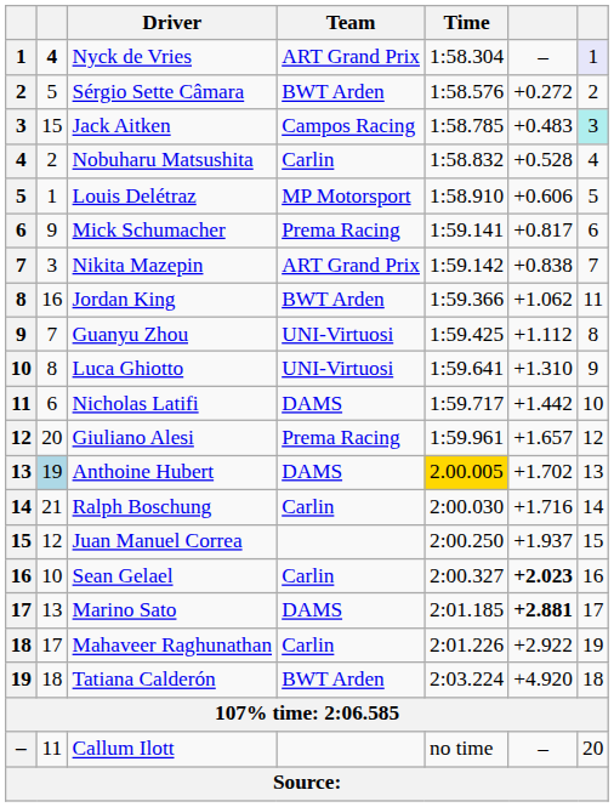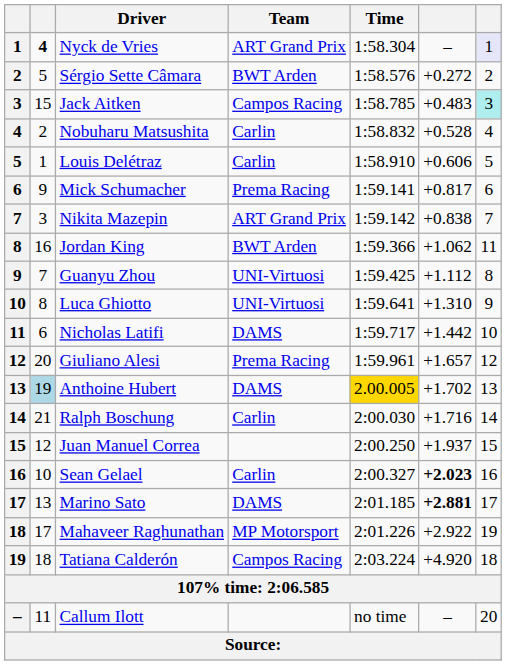 <table class="wikitable" style="font-size:85%">
 <tr>
 <th scope="col"></th>
 <th scope="col"></th>
 <th scope="col">Driver</th>
 <th scope="col">Team</th>
 <th scope="col">Time</th>
 <th scope="col"></th>
 <th scope="col"></th>
 </tr>
 <tr>
 <th scope="row">1</th>
 <td align="center"><strong>4</strong></td>
 <td> <a href='#'>Nyck de Vries</a></td>
 <td><a href='#'>ART Grand Prix</a></td>
 <td>1:58.304</td>
 <td align="center">–</td>
 <td align="center" style="background: lavender;">1</td>
 </tr>
 <tr>
 <th scope="row">2</th>
 <td align="center">5</td>
 <td nowrap> <a href='#'>Sérgio Sette Câmara</a></td>
 <td><a href='#'>BWT Arden</a></td>
 <td>1:58.576</td>
 <td align="center">+0.272</td>
 <td align="center">2</td>
 </tr>
 <tr>
 <th scope="row">3</th>
 <td align="center">15</td>
 <td> <a href='#'>Jack Aitken</a></td>
 <td><a href='#'>Campos Racing</a></td>
 <td>1:58.785</td>
 <td align="center">+0.483</td>
 <td align="center" style="background: paleturquoise;">3</td>
 </tr>
 <tr>
 <th scope="row">4</th>
 <td align="center">2</td>
 <td> <a href='#'>Nobuharu Matsushita</a></td>
 <td><a href='#'>Carlin</a></td>
 <td>1:58.832</td>
 <td align="center">+0.528</td>
 <td align="center">4</td>
 </tr>
 <tr>
 <th scope="row">5</th>
 <td align="center">1</td>
 <td> <a href='#'>Louis Delétraz</a></td>
-<td><a href='#'>MP Motorsport</a></td>
+<td><a href='#'>Carlin</a></td>
 <td>1:58.910</td>
 <td align="center">+0.606</td>
 <td align="center">5</td>
 </tr>
 <tr>
 <th scope="row">6</th>
 <td align="center">9</td>
 <td> <a href='#'>Mick Schumacher</a></td>
 <td><a href='#'>Prema Racing</a></td>
 <td>1:59.141</td>
 <td align="center">+0.817</td>
 <td align="center">6</td>
 </tr>
 <tr>
 <th scope="row">7</th>
 <td align="center">3</td>
 <td> <a href='#'>Nikita Mazepin</a></td>
 <td><a href='#'>ART Grand Prix</a></td>
 <td>1:59.142</td>
 <td align="center">+0.838</td>
 <td align="center">7</td>
 </tr>
 <tr>
 <th scope="row">8</th>
 <td align="center">16</td>
 <td> <a href='#'>Jordan King</a></td>
 <td><a href='#'>BWT Arden</a></td>
 <td>1:59.366</td>
 <td align="center">+1.062</td>
 <td align="center">11</td>
 </tr>
 <tr>
 <th scope="row">9</th>
 <td align="center">7</td>
 <td> <a href='#'>Guanyu Zhou</a></td>
 <td><a href='#'>UNI-Virtuosi</a></td>
 <td>1:59.425</td>
 <td align="center">+1.112</td>
 <td align="center">8</td>
 </tr>
 <tr>
 <th scope="row">10</th>
 <td align="center">8</td>
 <td> <a href='#'>Luca Ghiotto</a></td>
 <td><a href='#'>UNI-Virtuosi</a></td>
 <td>1:59.641</td>
 <td align="center">+1.310</td>
 <td align="center">9</td>
 </tr>
 <tr>
 <th scope="row">11</th>
 <td align="center">6</td>
 <td> <a href='#'>Nicholas Latifi</a></td>
 <td><a href='#'>DAMS</a></td>
 <td>1:59.717</td>
 <td align="center">+1.442</td>
 <td align="center">10</td>
 </tr>
 <tr>
 <th scope="row">12</th>
 <td align="center">20</td>
 <td> <a href='#'>Giuliano Alesi</a></td>
 <td><a href='#'>Prema Racing</a></td>
 <td>1:59.961</td>
 <td align="center">+1.657</td>
 <td align="center">12</td>
 </tr>
 <tr>
 <th scope="row">13</th>
 <td align="center" style="background: lightblue;">19</td>
 <td> <a href='#'>Anthoine Hubert</a></td>
 <td><a href='#'>DAMS</a></td>
 <td style="background: gold;">2.00.005</td>
 <td align="center">+1.702</td>
 <td align="center">13</td>
 </tr>
 <tr>
 <th scope="row">14</th>
 <td align="center">21</td>
 <td> <a href='#'>Ralph Boschung</a></td>
 <td><a href='#'>Carlin</a></td>
 <td>2:00.030</td>
 <td align="center">+1.716</td>
 <td align="center">14</td>
 </tr>
 <tr>
 <th scope="row">15</th>
 <td align="center">12</td>
 <td> <a href='#'>Juan Manuel Correa</a></td>
 <td></td>
 <td>2:00.250</td>
 <td align="center">+1.937</td>
 <td align="center">15</td>
 </tr>
 <tr>
 <th scope="row">16</th>
 <td align="center">10</td>
 <td> <a href='#'>Sean Gelael</a></td>
 <td><a href='#'>Carlin</a></td>
 <td>2:00.327</td>
 <td align="center"><strong>+2.023</strong></td>
 <td align="center">16</td>
 </tr>
 <tr>
 <th scope="row">17</th>
 <td align="center">13</td>
 <td> <a href='#'>Marino Sato</a></td>
 <td><a href='#'>DAMS</a></td>
 <td>2:01.185</td>
 <td align="center"><strong>+2.881</strong></td>
 <td align="center">17</td>
 </tr>
 <tr>
 <th scope="row">18</th>
 <td align="center">17</td>
 <td nowrap> <a href='#'>Mahaveer Raghunathan</a></td>
-<td><a href='#'>Carlin</a></td>
+<td><a href='#'>MP Motorsport</a></td>
 <td>2:01.226</td>
 <td align="center">+2.922</td>
 <td align="center">19</td>
 </tr>
 <tr>
 <th scope="row">19</th>
 <td align="center">18</td>
 <td> <a href='#'>Tatiana Calderón</a></td>
-<td><a href='#'>BWT Arden</a></td>
+<td><a href='#'>Campos Racing</a></td>
 <td>2:03.224</td>
 <td align="center">+4.920</td>
 <td align="center">18</td>
 </tr>
 <tr>
 <th colspan="7">107% time: 2:06.585</th>
 </tr>
 <tr>
 <th scope="row">–</th>
 <td align="center">11</td>
 <td> <a href='#'>Callum Ilott</a></td>
 <td></td>
 <td>no time</td>
 <td align="center">–</td>
 <td align="center">20</td>
 </tr>
 <tr>
 <th colspan="7">Source:</th>
 </tr>
 </table>
